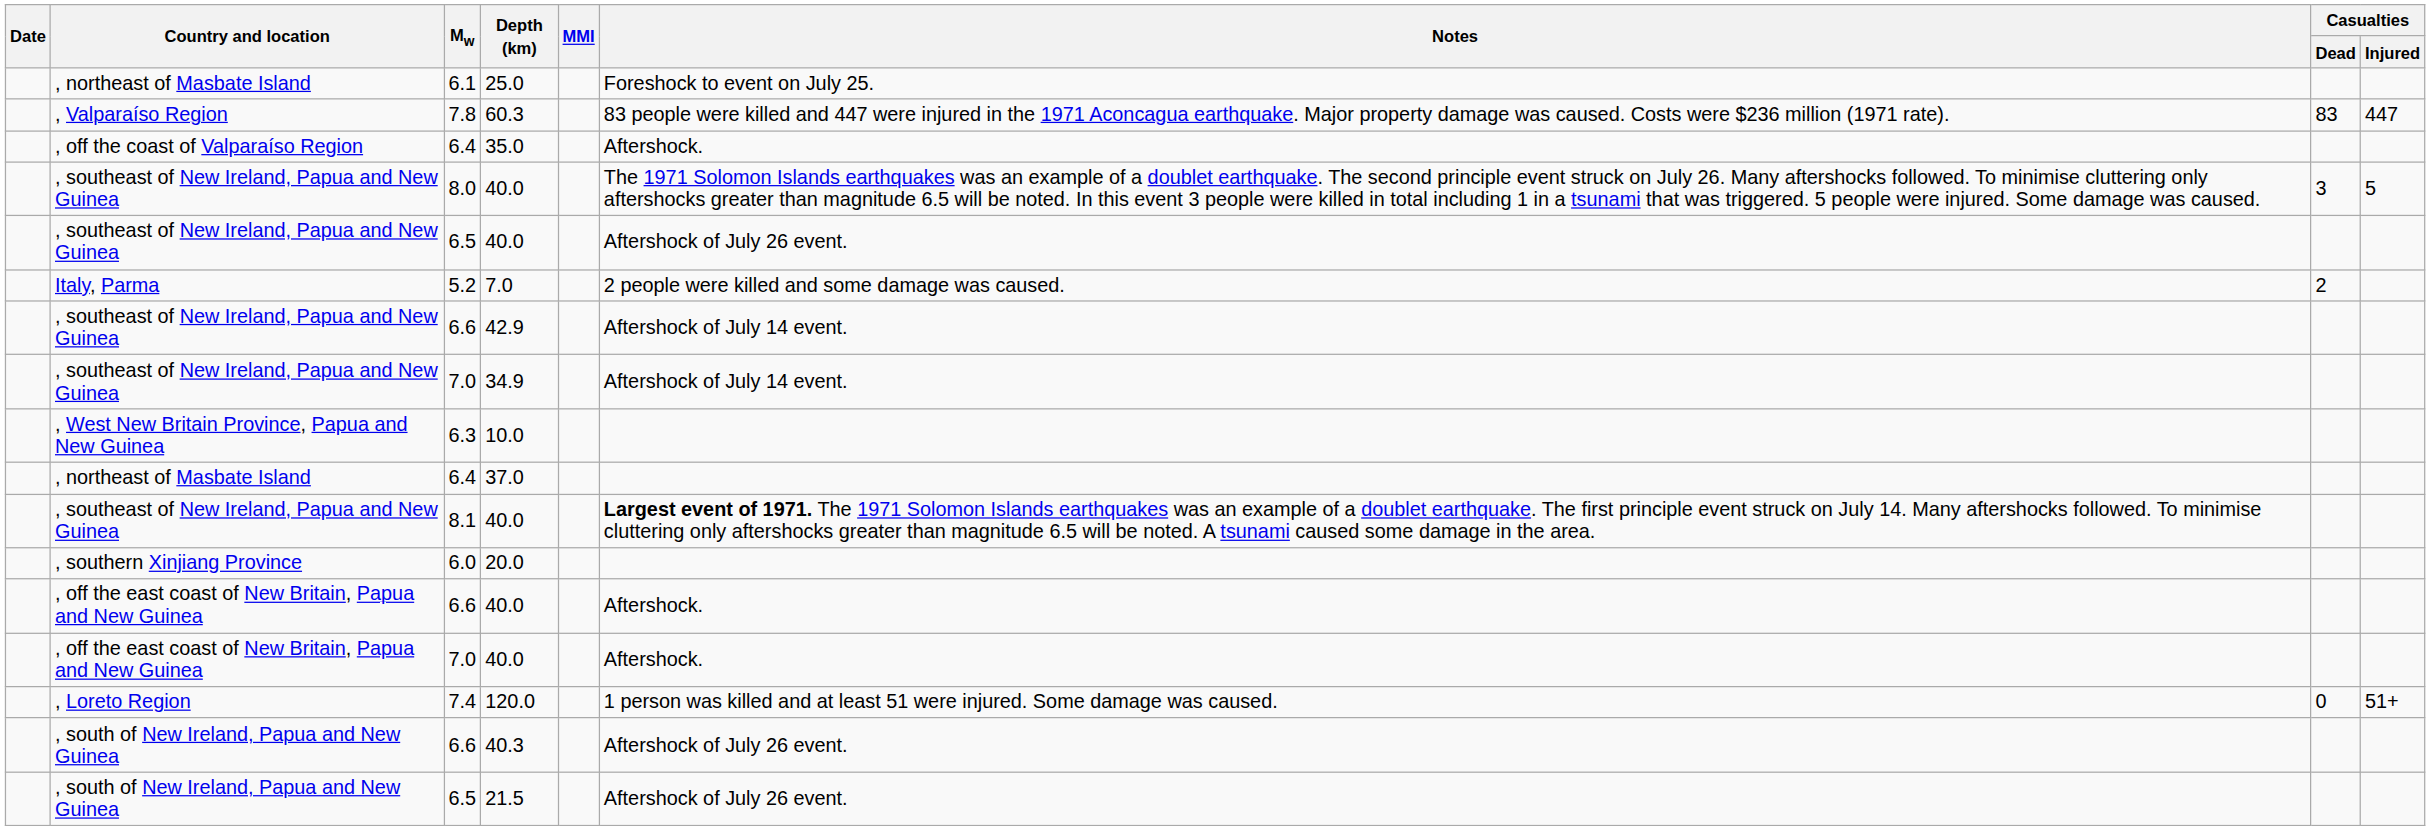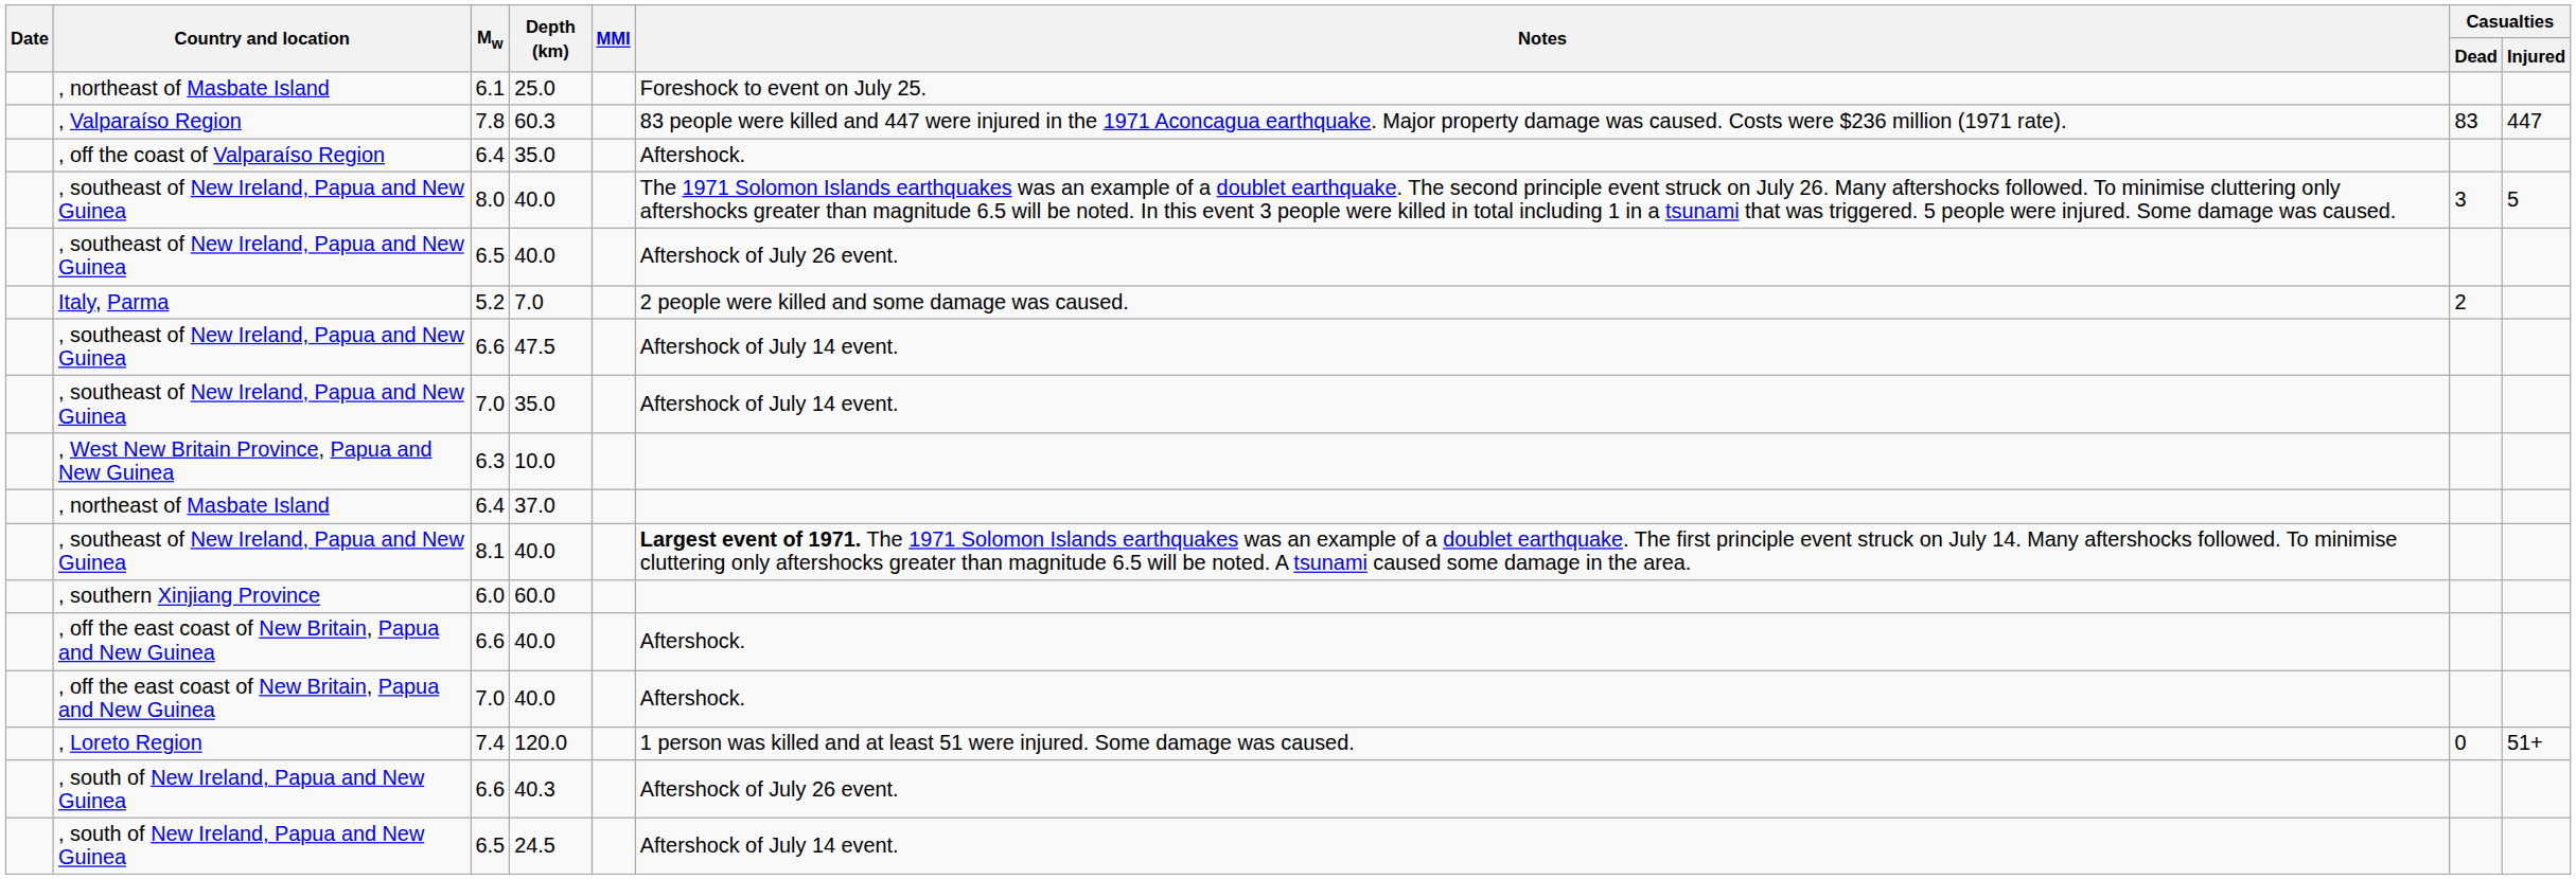 <table class="wikitable sortable sort-under" style="border:1px black; margin-left:1em;">
 <tr>
 <th rowspan="2"><small>Date</small></th>
 <th rowspan="2" style="width: 310px"><small>Country and location</small></th>
 <th rowspan="2"><small>M<sub>w</sub></small></th>
 <th rowspan="2"><small>Depth (km)</small></th>
 <th rowspan="2"><small><a href='#'>MMI</a></small></th>
 <th rowspan="2" class="unsortable"><small>Notes</small></th>
 <th colspan="2"><small>Casualties</small></th>
 </tr>
 <tr>
 <th><small>Dead</small></th>
 <th><small>Injured</small></th>
 </tr>
 <tr>
 <td></td>
 <td>, northeast of <a href='#'>Masbate Island</a></td>
 <td>6.1</td>
 <td>25.0</td>
 <td></td>
 <td>Foreshock to event on July 25.</td>
 <td></td>
 <td></td>
 </tr>
 <tr>
 <td></td>
 <td>, <a href='#'>Valparaíso Region</a></td>
 <td>7.8</td>
 <td>60.3</td>
 <td></td>
 <td>83 people were killed and 447 were injured in the <a href='#'>1971 Aconcagua earthquake</a>. Major property damage was caused. Costs were $236 million (1971 rate).</td>
 <td>83</td>
 <td>447</td>
 </tr>
 <tr>
 <td></td>
 <td>, off the coast of <a href='#'>Valparaíso Region</a></td>
 <td>6.4</td>
 <td>35.0</td>
 <td></td>
 <td>Aftershock.</td>
 <td></td>
 <td></td>
 </tr>
 <tr>
 <td></td>
 <td>, southeast of <a href='#'>New Ireland, Papua and New Guinea</a></td>
 <td>8.0</td>
 <td>40.0</td>
 <td></td>
 <td>The <a href='#'>1971 Solomon Islands earthquakes</a> was an example of a <a href='#'>doublet earthquake</a>. The second principle event struck on July 26. Many aftershocks followed. To minimise cluttering only aftershocks greater than magnitude 6.5 will be noted. In this event 3 people were killed in total including 1 in a <a href='#'>tsunami</a> that was triggered. 5 people were injured. Some damage was caused.</td>
 <td>3</td>
 <td>5</td>
 </tr>
 <tr>
 <td></td>
 <td>, southeast of <a href='#'>New Ireland, Papua and New Guinea</a></td>
 <td>6.5</td>
 <td>40.0</td>
 <td></td>
 <td>Aftershock of July 26 event.</td>
 <td></td>
 <td></td>
 </tr>
 <tr>
 <td></td>
 <td> <a href='#'>Italy</a>, <a href='#'>Parma</a></td>
 <td>5.2</td>
 <td>7.0</td>
 <td></td>
 <td>2 people were killed and some damage was caused.</td>
 <td>2</td>
 <td></td>
 </tr>
 <tr>
 <td></td>
 <td>, southeast of <a href='#'>New Ireland, Papua and New Guinea</a></td>
 <td>6.6</td>
-<td>42.9</td>
+<td>47.5</td>
 <td></td>
 <td>Aftershock of July 14 event.</td>
 <td></td>
 <td></td>
 </tr>
 <tr>
 <td></td>
 <td>, southeast of <a href='#'>New Ireland, Papua and New Guinea</a></td>
 <td>7.0</td>
-<td>34.9</td>
+<td>35.0</td>
 <td></td>
 <td>Aftershock of July 14 event.</td>
 <td></td>
 <td></td>
 </tr>
 <tr>
 <td></td>
 <td>, <a href='#'>West New Britain Province</a>, <a href='#'>Papua and New Guinea</a></td>
 <td>6.3</td>
 <td>10.0</td>
 <td></td>
 <td></td>
 <td></td>
 <td></td>
 </tr>
 <tr>
 <td></td>
 <td>, northeast of <a href='#'>Masbate Island</a></td>
 <td>6.4</td>
 <td>37.0</td>
 <td></td>
 <td></td>
 <td></td>
 <td></td>
 </tr>
 <tr>
 <td></td>
 <td>, southeast of <a href='#'>New Ireland, Papua and New Guinea</a></td>
 <td>8.1</td>
 <td>40.0</td>
 <td></td>
 <td><strong>Largest event of 1971.</strong> The <a href='#'>1971 Solomon Islands earthquakes</a> was an example of a <a href='#'>doublet earthquake</a>. The first principle event struck on July 14. Many aftershocks followed. To minimise cluttering only aftershocks greater than magnitude 6.5 will be noted. A <a href='#'>tsunami</a> caused some damage in the area.</td>
 <td></td>
 <td></td>
 </tr>
 <tr>
 <td></td>
 <td>, southern <a href='#'>Xinjiang Province</a></td>
 <td>6.0</td>
-<td>20.0</td>
+<td>60.0</td>
 <td></td>
 <td></td>
 <td></td>
 <td></td>
 </tr>
 <tr>
 <td></td>
 <td>, off the east coast of <a href='#'>New Britain</a>, <a href='#'>Papua and New Guinea</a></td>
 <td>6.6</td>
 <td>40.0</td>
 <td></td>
 <td>Aftershock.</td>
 <td></td>
 <td></td>
 </tr>
 <tr>
 <td></td>
 <td>, off the east coast of <a href='#'>New Britain</a>, <a href='#'>Papua and New Guinea</a></td>
 <td>7.0</td>
 <td>40.0</td>
 <td></td>
 <td>Aftershock.</td>
 <td></td>
 <td></td>
 </tr>
 <tr>
 <td></td>
 <td>, <a href='#'>Loreto Region</a></td>
 <td>7.4</td>
 <td>120.0</td>
 <td></td>
 <td>1 person was killed and at least 51 were injured. Some damage was caused.</td>
 <td>0</td>
 <td>51+</td>
 </tr>
 <tr>
 <td></td>
 <td>, south of <a href='#'>New Ireland, Papua and New Guinea</a></td>
 <td>6.6</td>
 <td>40.3</td>
 <td></td>
 <td>Aftershock of July 26 event.</td>
 <td></td>
 <td></td>
 </tr>
 <tr>
 <td></td>
 <td>, south of <a href='#'>New Ireland, Papua and New Guinea</a></td>
 <td>6.5</td>
-<td>21.5</td>
+<td>24.5</td>
 <td></td>
-<td>Aftershock of July 26 event.</td>
+<td>Aftershock of July 14 event.</td>
 <td></td>
 <td></td>
 </tr>
 </table>
